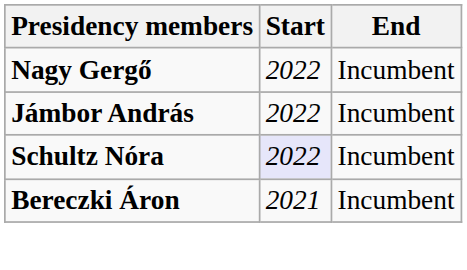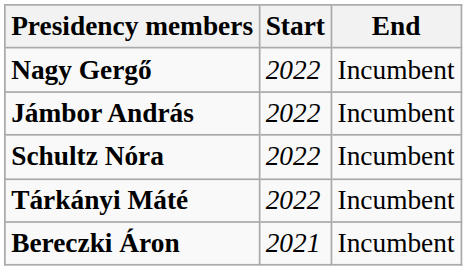 <table class="wikitable">
 <tr>
 <th>Presidency members</th>
 <th>Start</th>
 <th>End</th>
 </tr>
 <tr>
 <td><strong>Nagy Gergő</strong></td>
 <td><em>2022</em></td>
 <td>Incumbent</td>
 </tr>
 <tr>
 <td><strong>Jámbor András</strong></td>
 <td><em>2022</em></td>
 <td>Incumbent</td>
 </tr>
 <tr>
 <td><strong>Schultz Nóra</strong></td>
-<td style="background: lavender;"><em>2022</em></td>
+<td><em>2022</em></td>
+<td>Incumbent</td>
+</tr>
+<tr>
+<td><strong>Tárkányi Máté</strong></td>
+<td><em>2022</em></td>
 <td>Incumbent</td>
 </tr>
 <tr>
 <td><strong>Bereczki Áron</strong></td>
 <td><em>2021</em></td>
 <td>Incumbent</td>
 </tr>
 </table>
